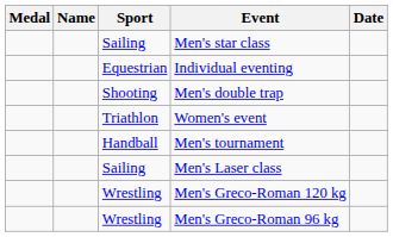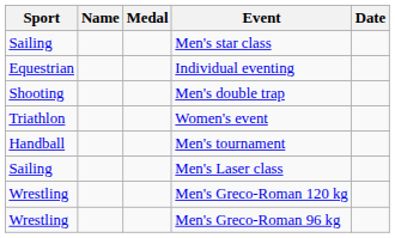 <table class="wikitable sortable" style="font-size: 95%">
 <tr>
+<th>Sport</th>
+<th>Name</th>
 <th>Medal</th>
-<th>Name</th>
-<th>Sport</th>
 <th>Event</th>
 <th>Date</th>
 </tr>
 <tr>
+<td><a href='#'>Sailing</a></td>
+<td><br></td>
 <td></td>
-<td><br></td>
-<td><a href='#'>Sailing</a></td>
 <td><a href='#'>Men's star class</a></td>
 <td></td>
 </tr>
 <tr>
+<td><a href='#'>Equestrian</a></td>
 <td></td>
 <td></td>
-<td><a href='#'>Equestrian</a></td>
 <td><a href='#'>Individual eventing</a></td>
 <td></td>
 </tr>
 <tr>
+<td><a href='#'>Shooting</a></td>
 <td></td>
 <td></td>
-<td><a href='#'>Shooting</a></td>
 <td><a href='#'>Men's double trap</a></td>
 <td></td>
 </tr>
 <tr>
+<td><a href='#'>Triathlon</a></td>
 <td></td>
 <td></td>
-<td><a href='#'>Triathlon</a></td>
 <td><a href='#'>Women's event</a></td>
 <td></td>
 </tr>
 <tr>
+<td><a href='#'>Handball</a></td>
+<td><br></td>
 <td></td>
-<td><br></td>
-<td><a href='#'>Handball</a></td>
 <td><a href='#'>Men's tournament</a></td>
 <td></td>
 </tr>
 <tr>
+<td><a href='#'>Sailing</a></td>
 <td></td>
 <td></td>
-<td><a href='#'>Sailing</a></td>
 <td><a href='#'>Men's Laser class</a></td>
 <td></td>
 </tr>
 <tr>
+<td><a href='#'>Wrestling</a></td>
 <td></td>
 <td></td>
-<td><a href='#'>Wrestling</a></td>
 <td><a href='#'>Men's Greco-Roman 120 kg</a></td>
 <td></td>
 </tr>
 <tr>
+<td><a href='#'>Wrestling</a></td>
 <td></td>
 <td></td>
-<td><a href='#'>Wrestling</a></td>
 <td><a href='#'>Men's Greco-Roman 96 kg</a></td>
 <td></td>
 </tr>
 </table>
